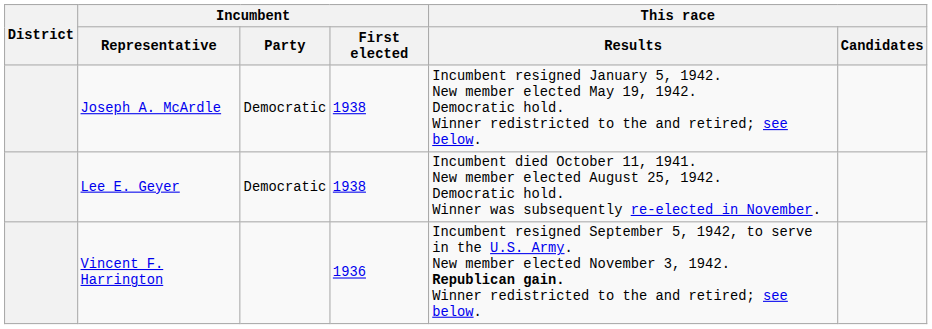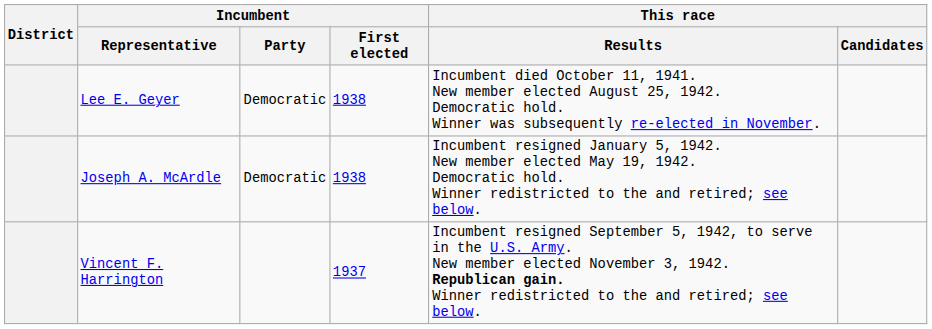 <table class=wikitable>
 <tr>
 <th rowspan=2>District</th>
 <th colspan=3>Incumbent</th>
 <th colspan=2>This race</th>
 </tr>
 <tr>
 <th>Representative</th>
 <th>Party</th>
 <th>First elected</th>
 <th>Results</th>
 <th>Candidates</th>
 </tr>
 <tr>
 <th></th>
+<td><a href='#'>Lee E. Geyer</a></td>
+<td>Democratic</td>
+<td><a href='#'>1938</a></td>
+<td>Incumbent died October 11, 1941.<br>New member elected August 25, 1942.<br>Democratic hold.<br>Winner was subsequently <a href='#'>re-elected in November</a>.</td>
+<td nowrap></td>
+</tr>
+<tr>
+<th></th>
 <td><a href='#'>Joseph A. McArdle</a></td>
 <td>Democratic</td>
 <td><a href='#'>1938</a></td>
 <td>Incumbent resigned January 5, 1942.<br>New member elected May 19, 1942.<br>Democratic hold.<br>Winner redistricted to the  and retired; <a href='#'>see below</a>.</td>
 <td nowrap></td>
 </tr>
 <tr>
 <th></th>
-<td><a href='#'>Lee E. Geyer</a></td>
-<td>Democratic</td>
-<td><a href='#'>1938</a></td>
-<td>Incumbent died October 11, 1941.<br>New member elected August 25, 1942.<br>Democratic hold.<br>Winner was subsequently <a href='#'>re-elected in November</a>.</td>
-<td nowrap></td>
-</tr>
-<tr>
-<th></th>
 <td><a href='#'>Vincent F. Harrington</a></td>
 <td></td>
-<td><a href='#'>1936</a></td>
+<td><a href='#'>1937</a></td>
 <td>Incumbent resigned September 5, 1942, to serve in the <a href='#'>U.S. Army</a>.<br>New member elected November 3, 1942.<br><strong>Republican gain.</strong><br>Winner redistricted to the  and retired; <a href='#'>see below</a>.</td>
 <td nowrap></td>
 </tr>
 </table>
